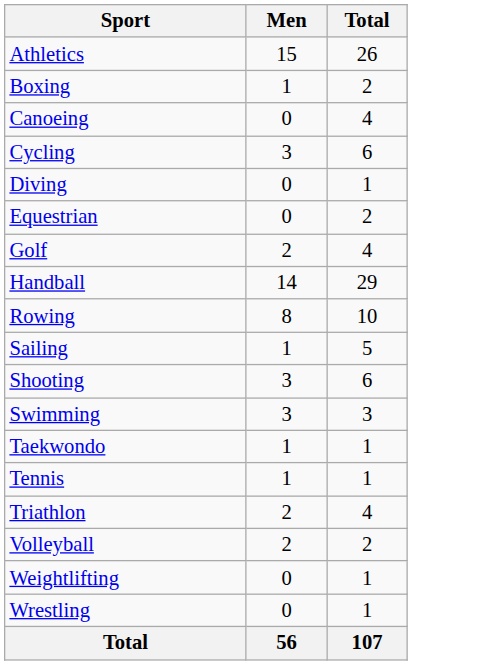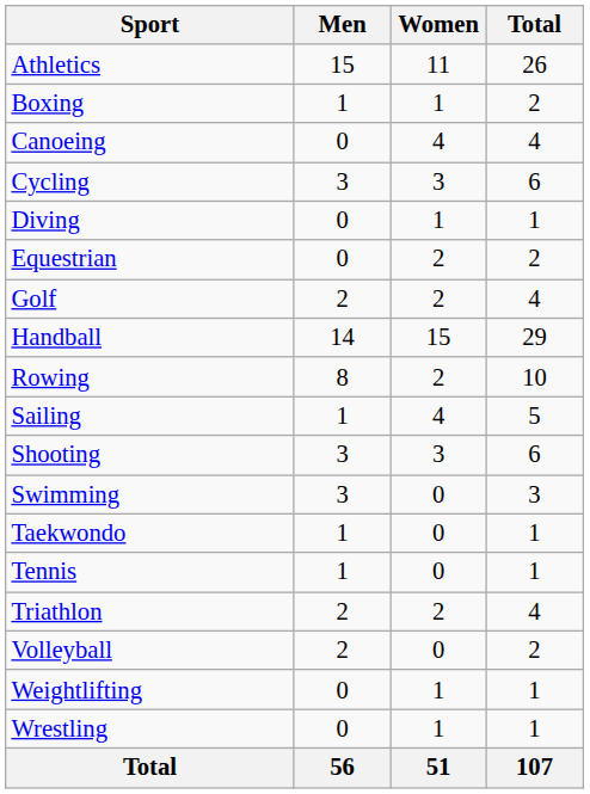 <table class="wikitable sortable" style="text-align:center;">
 <tr>
 <th width=180>Sport</th>
 <th width=55>Men</th>
+<th width=55>Women</th>
 <th width=55>Total</th>
 </tr>
 <tr>
 <td align=left><a href='#'>Athletics</a></td>
 <td>15</td>
+<td>11</td>
 <td>26</td>
 </tr>
 <tr>
 <td align=left><a href='#'>Boxing</a></td>
+<td>1</td>
 <td>1</td>
 <td>2</td>
 </tr>
 <tr>
 <td align=left><a href='#'>Canoeing</a></td>
 <td>0</td>
 <td>4</td>
+<td>4</td>
 </tr>
 <tr>
 <td align=left><a href='#'>Cycling</a></td>
+<td>3</td>
 <td>3</td>
 <td>6</td>
 </tr>
 <tr>
 <td align=left><a href='#'>Diving</a></td>
 <td>0</td>
 <td>1</td>
+<td>1</td>
 </tr>
 <tr>
 <td align=left><a href='#'>Equestrian</a></td>
 <td>0</td>
 <td>2</td>
+<td>2</td>
 </tr>
 <tr>
 <td align=left><a href='#'>Golf</a></td>
+<td>2</td>
 <td>2</td>
 <td>4</td>
 </tr>
 <tr>
 <td align=left><a href='#'>Handball</a></td>
 <td>14</td>
+<td>15</td>
 <td>29</td>
 </tr>
 <tr>
 <td align=left><a href='#'>Rowing</a></td>
 <td>8</td>
+<td>2</td>
 <td>10</td>
 </tr>
 <tr>
 <td align=left><a href='#'>Sailing</a></td>
 <td>1</td>
+<td>4</td>
 <td>5</td>
 </tr>
 <tr>
 <td align=left><a href='#'>Shooting</a></td>
+<td>3</td>
 <td>3</td>
 <td>6</td>
 </tr>
 <tr>
 <td align=left><a href='#'>Swimming</a></td>
 <td>3</td>
+<td>0</td>
 <td>3</td>
 </tr>
 <tr>
 <td align=left><a href='#'>Taekwondo</a></td>
 <td>1</td>
+<td>0</td>
 <td>1</td>
 </tr>
 <tr>
 <td align=left><a href='#'>Tennis</a></td>
 <td>1</td>
+<td>0</td>
 <td>1</td>
 </tr>
 <tr>
 <td align=left><a href='#'>Triathlon</a></td>
+<td>2</td>
 <td>2</td>
 <td>4</td>
 </tr>
 <tr>
 <td align=left><a href='#'>Volleyball</a></td>
 <td>2</td>
+<td>0</td>
 <td>2</td>
 </tr>
 <tr>
 <td align=left><a href='#'>Weightlifting</a></td>
 <td>0</td>
 <td>1</td>
+<td>1</td>
 </tr>
 <tr>
 <td align=left><a href='#'>Wrestling</a></td>
 <td>0</td>
 <td>1</td>
+<td>1</td>
 </tr>
 <tr>
 <th>Total</th>
 <th>56</th>
+<th>51</th>
 <th>107</th>
 </tr>
 </table>
